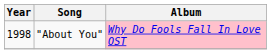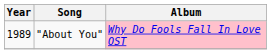 <table class="wikitable" border="1">
 <tr style="background:#CCC">
 <th align="left">Year</th>
 <th align="left">Song</th>
 <th align="left" width="200">Album</th>
 </tr>
 <tr>
-<td rowspan="1">1998</td>
+<td rowspan="1">1989</td>
 <td>"About You"</td>
 <td style="background: pink;"><em><a href='#'>Why Do Fools Fall In Love OST</a></em></td>
 </tr>
 <tr>
 </tr>
 </table>
